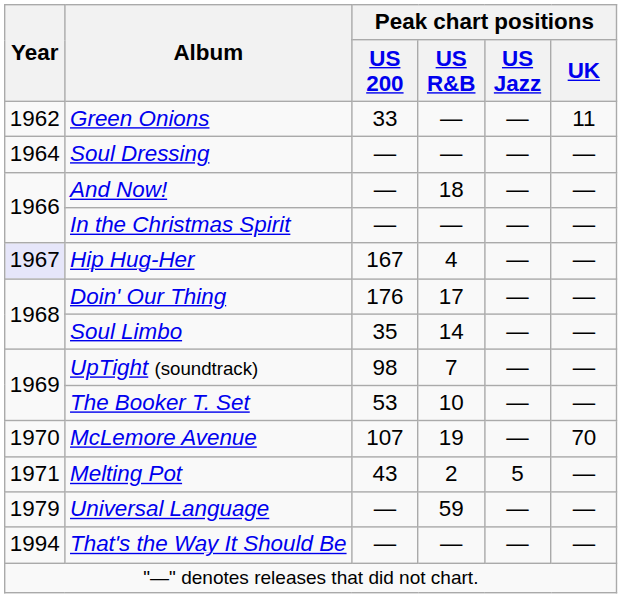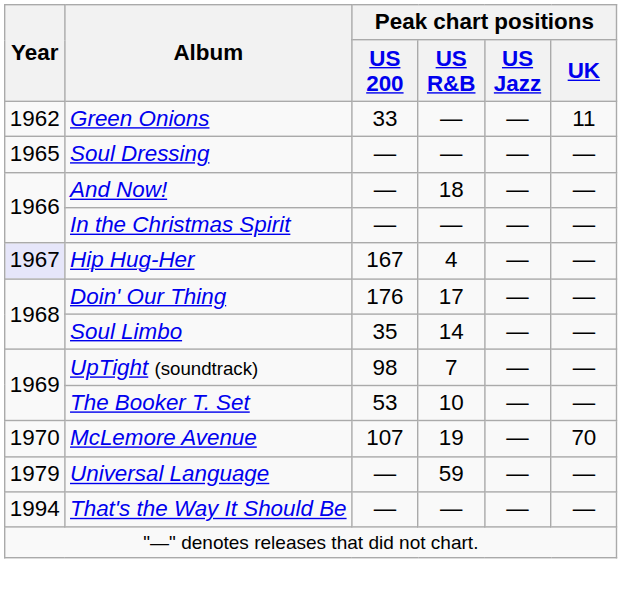 <table class="wikitable">
 <tr>
 <th scope="col" rowspan="2">Year</th>
 <th scope="col" rowspan="2">Album</th>
 <th scope="col" colspan="4">Peak chart positions</th>
 </tr>
 <tr>
 <th style="width:40px;"><a href='#'>US 200</a><br></th>
 <th style="width:40px;"><a href='#'>US R&B</a><br></th>
 <th style="width:40px;"><a href='#'>US Jazz</a><br></th>
 <th style="width:40px;"><a href='#'>UK</a><br></th>
 </tr>
 <tr>
 <td>1962</td>
 <td><em><a href='#'>Green Onions</a></em></td>
 <td align=center>33</td>
 <td align=center>—</td>
 <td align=center>—</td>
 <td align=center>11</td>
 </tr>
 <tr>
-<td>1964</td>
+<td>1965</td>
 <td><em><a href='#'>Soul Dressing</a></em></td>
 <td align=center>—</td>
 <td align=center>—</td>
 <td align=center>—</td>
 <td align=center>—</td>
 </tr>
 <tr>
 <td rowspan="2">1966</td>
 <td><em><a href='#'>And Now!</a></em></td>
 <td align=center>—</td>
 <td align=center>18</td>
 <td align=center>—</td>
 <td align=center>—</td>
 </tr>
 <tr>
 <td><em><a href='#'>In the Christmas Spirit</a></em></td>
 <td align=center>—</td>
 <td align=center>—</td>
 <td align=center>—</td>
 <td align=center>—</td>
 </tr>
 <tr>
 <td style="background: lavender;">1967</td>
 <td><em><a href='#'>Hip Hug-Her</a></em></td>
 <td align=center>167</td>
 <td align=center>4</td>
 <td align=center>—</td>
 <td align=center>—</td>
 </tr>
 <tr>
 <td rowspan="2">1968</td>
 <td><em><a href='#'>Doin' Our Thing</a></em></td>
 <td align=center>176</td>
 <td align=center>17</td>
 <td align=center>—</td>
 <td align=center>—</td>
 </tr>
 <tr>
 <td><em><a href='#'>Soul Limbo</a></em></td>
 <td align=center>35</td>
 <td align=center>14</td>
 <td align=center>—</td>
 <td align=center>—</td>
 </tr>
 <tr>
 <td rowspan="2">1969</td>
 <td><em><a href='#'>UpTight</a></em> <small>(soundtrack)</small></td>
 <td align=center>98</td>
 <td align=center>7</td>
 <td align=center>—</td>
 <td align=center>—</td>
 </tr>
 <tr>
 <td><em><a href='#'>The Booker T. Set</a></em></td>
 <td align=center>53</td>
 <td align=center>10</td>
 <td align=center>—</td>
 <td align=center>—</td>
 </tr>
 <tr>
 <td>1970</td>
 <td><em><a href='#'>McLemore Avenue</a></em></td>
 <td align=center>107</td>
 <td align=center>19</td>
 <td align=center>—</td>
 <td align=center>70</td>
 </tr>
 <tr>
-<td>1971</td>
-<td><em><a href='#'>Melting Pot</a></em></td>
-<td align=center>43</td>
-<td align=center>2</td>
-<td align=center>5</td>
-<td align=center>—</td>
-</tr>
-<tr>
 <td>1979</td>
 <td><em><a href='#'>Universal Language</a></em></td>
 <td align=center>—</td>
 <td align=center>59</td>
 <td align=center>—</td>
 <td align=center>—</td>
 </tr>
 <tr>
 <td>1994</td>
 <td><em><a href='#'>That's the Way It Should Be</a></em></td>
 <td align=center>—</td>
 <td align=center>—</td>
 <td align=center>—</td>
 <td align=center>—</td>
 </tr>
 <tr>
 <td colspan="6" style="text-align:center; font-size:85%;">"—" denotes releases that did not chart.</td>
 </tr>
 </table>
